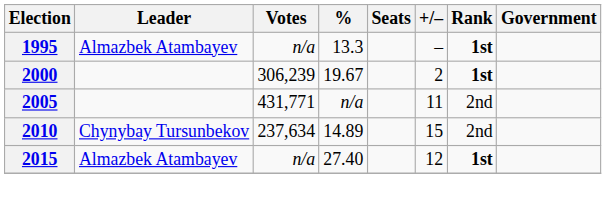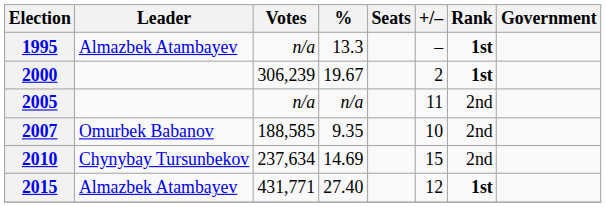 <table class="wikitable" style="text-align:right">
 <tr>
 <th>Election</th>
 <th>Leader</th>
 <th>Votes</th>
 <th>%</th>
 <th>Seats</th>
 <th>+/–</th>
 <th>Rank</th>
 <th>Government</th>
 </tr>
 <tr>
 <th><a href='#'>1995</a></th>
 <td align="left"><a href='#'>Almazbek Atambayev</a></td>
 <td><em>n/a</em></td>
 <td>13.3</td>
 <td></td>
 <td>–</td>
 <td> <strong>1st</strong></td>
 <td></td>
 </tr>
 <tr>
 <th><a href='#'>2000</a></th>
 <td align="left"></td>
 <td>306,239</td>
 <td>19.67<br></td>
 <td></td>
 <td> 2</td>
 <td> <strong>1st</strong></td>
 <td></td>
 </tr>
 <tr>
 <th><a href='#'>2005</a></th>
 <td align="left"></td>
-<td>431,771</td>
+<td><em>n/a</em></td>
 <td><em>n/a</em></td>
 <td></td>
 <td> 11</td>
 <td> 2nd</td>
 <td></td>
 </tr>
 <tr>
+<th><a href='#'>2007</a></th>
+<td align="left"><a href='#'>Omurbek Babanov</a></td>
+<td>188,585</td>
+<td>9.35</td>
+<td></td>
+<td> 10</td>
+<td> 2nd</td>
+<td></td>
+</tr>
+<tr>
 <th><a href='#'>2010</a></th>
 <td align="left"><a href='#'>Chynybay Tursunbekov</a></td>
 <td>237,634</td>
-<td>14.89</td>
+<td>14.69</td>
 <td></td>
 <td> 15</td>
 <td> 2nd</td>
 <td></td>
 </tr>
 <tr>
 <th><a href='#'>2015</a></th>
 <td align="left"><a href='#'>Almazbek Atambayev</a></td>
-<td><em>n/a</em></td>
+<td>431,771</td>
 <td>27.40</td>
 <td></td>
 <td> 12</td>
 <td> <strong>1st</strong></td>
 <td></td>
 </tr>
 <tr>
 </tr>
 </table>
